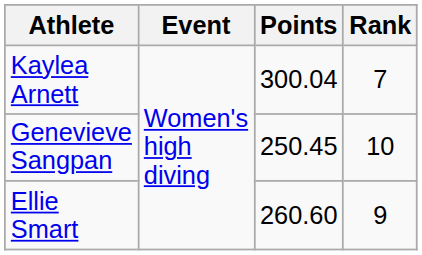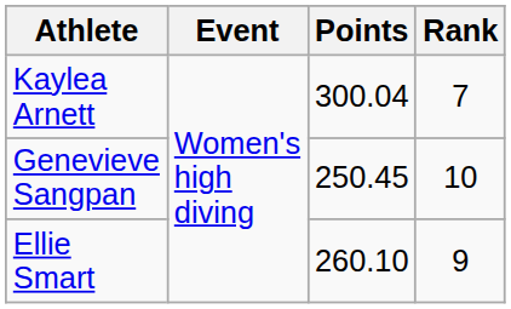 <table class="wikitable" style="text-align:center; font-size:90%; width:30%;">
 <tr>
 <th>Athlete</th>
 <th>Event</th>
 <th>Points</th>
 <th>Rank</th>
 </tr>
 <tr>
 <td align=left><a href='#'>Kaylea Arnett</a></td>
 <td align=left rowspan=3><a href='#'>Women's high diving</a></td>
 <td>300.04</td>
 <td>7</td>
 </tr>
 <tr>
 <td align=left><a href='#'>Genevieve Sangpan</a></td>
 <td>250.45</td>
 <td>10</td>
 </tr>
 <tr>
 <td align=left><a href='#'>Ellie Smart</a></td>
-<td>260.60</td>
+<td>260.10</td>
 <td>9</td>
 </tr>
 </table>
